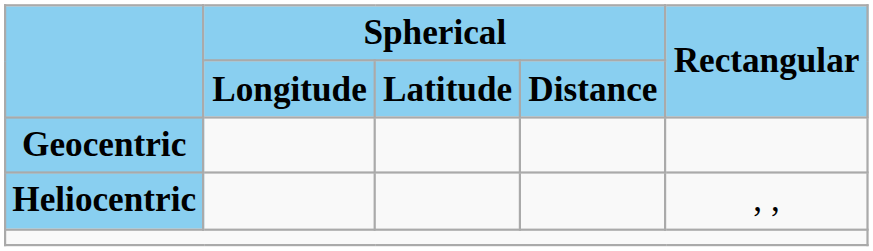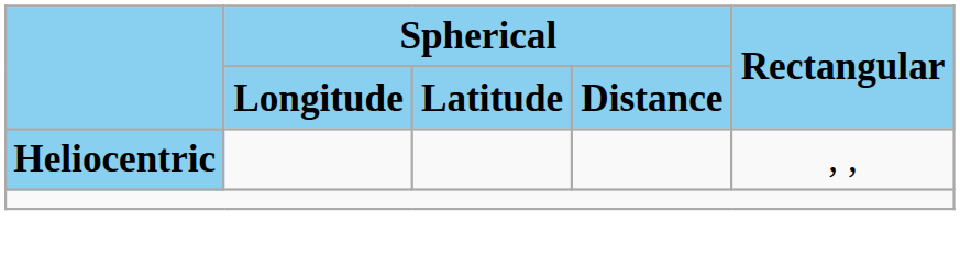 <table class="wikitable" style="float:right; text-align:center;">
 <tr>
 <th rowspan="2" style="background-color:#89CFF0;"></th>
 <th colspan="3" style="background-color:#89CFF0;">Spherical</th>
 <th rowspan="2" style="background-color:#89CFF0;">Rectangular</th>
 </tr>
 <tr>
 <th style="background-color:#89CFF0;">Longitude</th>
 <th style="background-color:#89CFF0;">Latitude</th>
 <th style="background-color:#89CFF0;">Distance</th>
 </tr>
 <tr>
-<th style="background-color:#89CFF0;">Geocentric</th>
-<td></td>
-<td></td>
-<td></td>
-<td></td>
-</tr>
-<tr>
 <th style="background-color:#89CFF0;">Heliocentric</th>
 <td></td>
 <td></td>
 <td></td>
 <td>, , </td>
 </tr>
 <tr>
 <td colspan="5"></td>
 </tr>
 </table>
